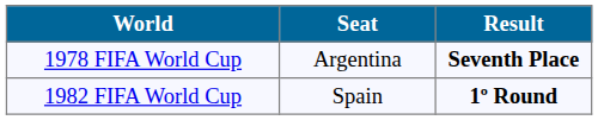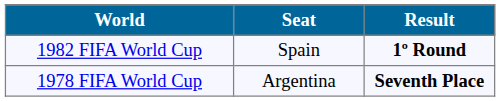 <table align=center bgcolor="#f7f8ff" cellpadding="3" cellspacing="0" border="1" style="font-size: 95%; border: gray solid 1px; border-collapse: collapse;">
 <tr align=center bgcolor="#006699" style="color:white;">
 <th width="180">World</th>
 <th width="100">Seat</th>
 <th width="100">Result</th>
 </tr>
 <tr align=center>
+<td><a href='#'>1982 FIFA World Cup</a></td>
+<td>Spain</td>
+<td><strong>1º Round</strong></td>
+</tr>
+<tr align=center>
 <td><a href='#'>1978 FIFA World Cup</a></td>
 <td>Argentina</td>
 <td><strong>Seventh Place</strong></td>
 </tr>
-<tr align=center>
-<td><a href='#'>1982 FIFA World Cup</a></td>
-<td>Spain</td>
-<td><strong>1º Round</strong></td>
-</tr>
 </table>
